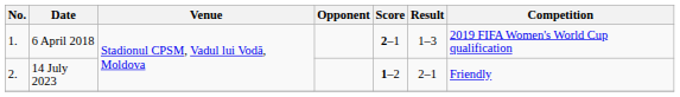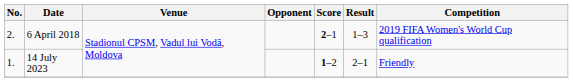 <table class="wikitable">
 <tr>
 <th>No.</th>
 <th>Date</th>
 <th>Venue</th>
 <th>Opponent</th>
 <th>Score</th>
 <th>Result</th>
 <th>Competition</th>
 </tr>
 <tr>
-<td>1.</td>
+<td>2.</td>
 <td>6 April 2018</td>
 <td rowspan=2><a href='#'>Stadionul CPSM</a>, <a href='#'>Vadul lui Vodă</a>, <a href='#'>Moldova</a></td>
 <td></td>
 <td align=center><strong>2</strong>–1</td>
 <td align=center>1–3</td>
 <td><a href='#'>2019 FIFA Women's World Cup qualification</a></td>
 </tr>
 <tr>
-<td>2.</td>
+<td>1.</td>
 <td>14 July 2023</td>
 <td></td>
 <td align=center><strong>1</strong>–2</td>
 <td align=center>2–1</td>
 <td><a href='#'>Friendly</a></td>
 </tr>
 <tr>
 </tr>
 </table>
